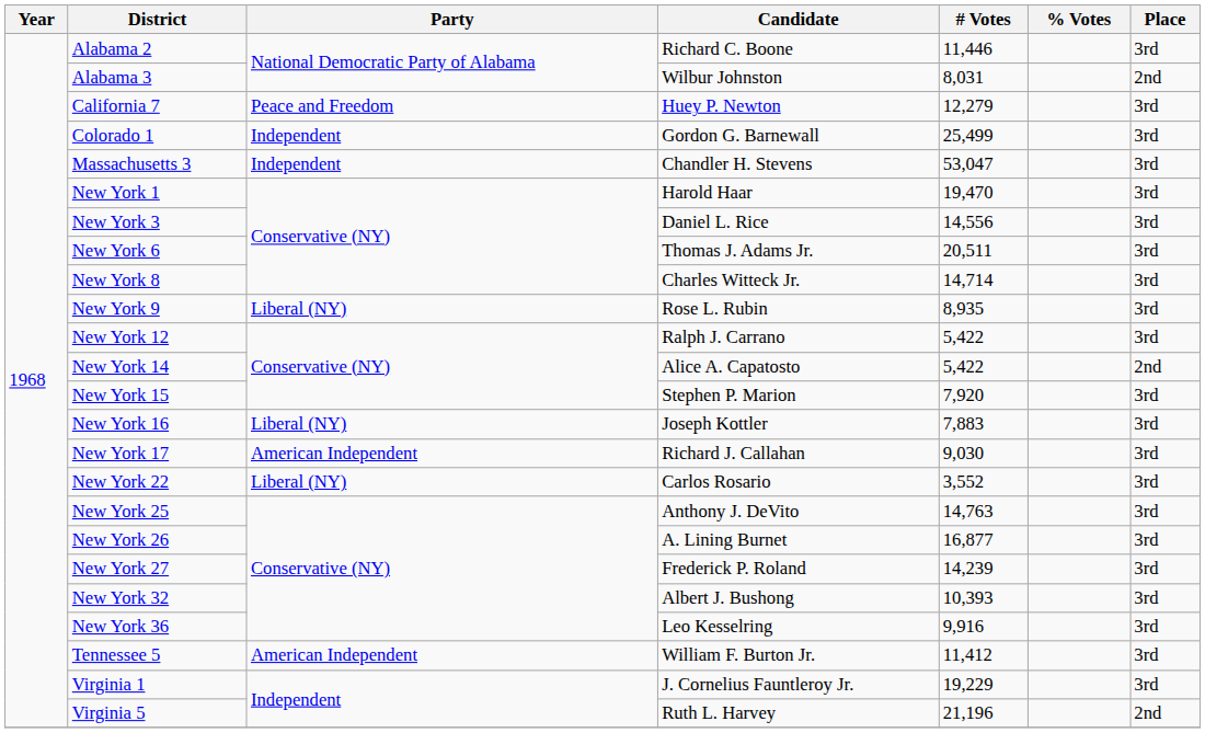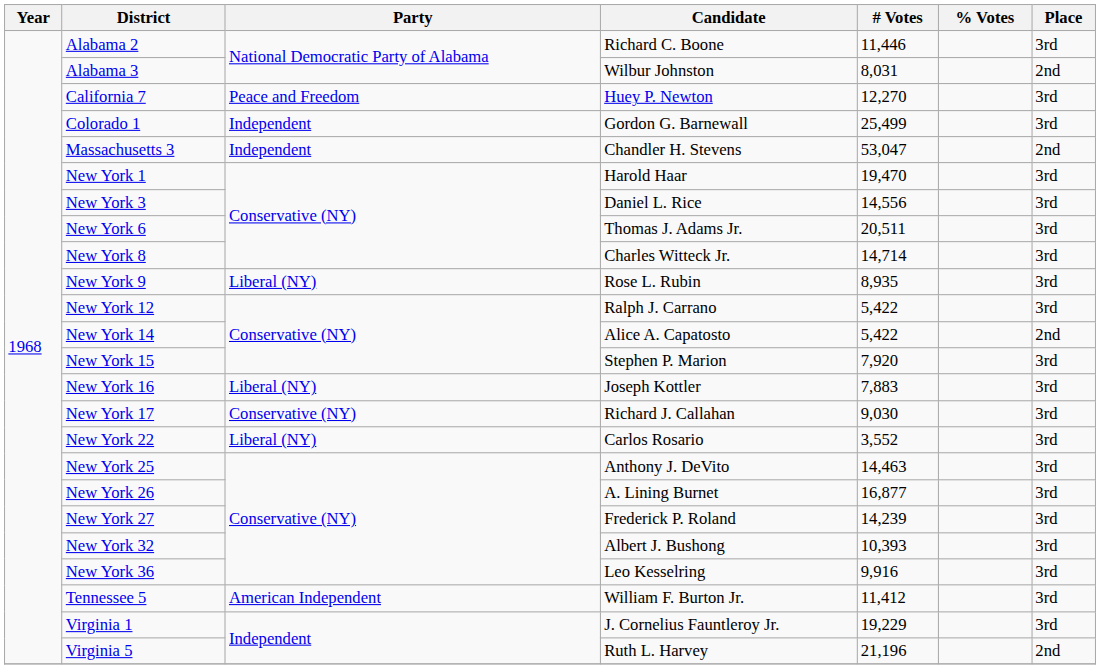 <table class="wikitable sortable collapsible collapsed" style="width:1050px">
 <tr>
 <th>Year</th>
 <th>District</th>
 <th>Party</th>
 <th>Candidate</th>
 <th># Votes</th>
 <th>% Votes</th>
 <th>Place</th>
 </tr>
 <tr>
 <td rowspan=24><a href='#'>1968</a></td>
 <td><a href='#'>Alabama 2</a></td>
 <td rowspan=2><a href='#'>National Democratic Party of Alabama</a></td>
 <td>Richard C. Boone</td>
 <td>11,446</td>
 <td></td>
 <td>3rd</td>
 </tr>
 <tr>
 <td><a href='#'>Alabama 3</a></td>
 <td>Wilbur Johnston</td>
 <td>8,031</td>
 <td></td>
 <td>2nd</td>
 </tr>
 <tr>
 <td><a href='#'>California 7</a></td>
 <td><a href='#'>Peace and Freedom</a></td>
 <td><a href='#'>Huey P. Newton</a></td>
-<td>12,279</td>
+<td>12,270</td>
 <td></td>
 <td>3rd</td>
 </tr>
 <tr>
 <td><a href='#'>Colorado 1</a></td>
 <td><a href='#'>Independent</a></td>
 <td>Gordon G. Barnewall</td>
 <td>25,499</td>
 <td></td>
 <td>3rd</td>
 </tr>
 <tr>
 <td><a href='#'>Massachusetts 3</a></td>
 <td><a href='#'>Independent</a></td>
 <td>Chandler H. Stevens</td>
 <td>53,047</td>
 <td></td>
-<td>3rd</td>
+<td>2nd</td>
 </tr>
 <tr>
 <td><a href='#'>New York 1</a></td>
 <td rowspan=4><a href='#'>Conservative (NY)</a></td>
 <td>Harold Haar</td>
 <td>19,470</td>
 <td></td>
 <td>3rd</td>
 </tr>
 <tr>
 <td><a href='#'>New York 3</a></td>
 <td>Daniel L. Rice</td>
 <td>14,556</td>
 <td></td>
 <td>3rd</td>
 </tr>
 <tr>
 <td><a href='#'>New York 6</a></td>
 <td>Thomas J. Adams Jr.</td>
 <td>20,511</td>
 <td></td>
 <td>3rd</td>
 </tr>
 <tr>
 <td><a href='#'>New York 8</a></td>
 <td>Charles Witteck Jr.</td>
 <td>14,714</td>
 <td></td>
 <td>3rd</td>
 </tr>
 <tr>
 <td><a href='#'>New York 9</a></td>
 <td><a href='#'>Liberal (NY)</a></td>
 <td>Rose L. Rubin</td>
 <td>8,935</td>
 <td></td>
 <td>3rd</td>
 </tr>
 <tr>
 <td><a href='#'>New York 12</a></td>
 <td rowspan=3><a href='#'>Conservative (NY)</a></td>
 <td>Ralph J. Carrano</td>
 <td>5,422</td>
 <td></td>
 <td>3rd</td>
 </tr>
 <tr>
 <td><a href='#'>New York 14</a></td>
 <td>Alice A. Capatosto</td>
 <td>5,422</td>
 <td></td>
 <td>2nd</td>
 </tr>
 <tr>
 <td><a href='#'>New York 15</a></td>
 <td>Stephen P. Marion</td>
 <td>7,920</td>
 <td></td>
 <td>3rd</td>
 </tr>
 <tr>
 <td><a href='#'>New York 16</a></td>
 <td><a href='#'>Liberal (NY)</a></td>
 <td>Joseph Kottler</td>
 <td>7,883</td>
 <td></td>
 <td>3rd</td>
 </tr>
 <tr>
 <td><a href='#'>New York 17</a></td>
-<td><a href='#'>American Independent</a></td>
+<td><a href='#'>Conservative (NY)</a></td>
 <td>Richard J. Callahan</td>
 <td>9,030</td>
 <td></td>
 <td>3rd</td>
 </tr>
 <tr>
 <td><a href='#'>New York 22</a></td>
 <td><a href='#'>Liberal (NY)</a></td>
 <td>Carlos Rosario</td>
 <td>3,552</td>
 <td></td>
 <td>3rd</td>
 </tr>
 <tr>
 <td><a href='#'>New York 25</a></td>
 <td rowspan=5><a href='#'>Conservative (NY)</a></td>
 <td>Anthony J. DeVito</td>
-<td>14,763</td>
+<td>14,463</td>
 <td></td>
 <td>3rd</td>
 </tr>
 <tr>
 <td><a href='#'>New York 26</a></td>
 <td>A. Lining Burnet</td>
 <td>16,877</td>
 <td></td>
 <td>3rd</td>
 </tr>
 <tr>
 <td><a href='#'>New York 27</a></td>
 <td>Frederick P. Roland</td>
 <td>14,239</td>
 <td></td>
 <td>3rd</td>
 </tr>
 <tr>
 <td><a href='#'>New York 32</a></td>
 <td>Albert J. Bushong</td>
 <td>10,393</td>
 <td></td>
 <td>3rd</td>
 </tr>
 <tr>
 <td><a href='#'>New York 36</a></td>
 <td>Leo Kesselring</td>
 <td>9,916</td>
 <td></td>
 <td>3rd</td>
 </tr>
 <tr>
 <td><a href='#'>Tennessee 5</a></td>
 <td><a href='#'>American Independent</a></td>
 <td>William F. Burton Jr.</td>
 <td>11,412</td>
 <td></td>
 <td>3rd</td>
 </tr>
 <tr>
 <td><a href='#'>Virginia 1</a></td>
 <td rowspan=2><a href='#'>Independent</a></td>
 <td>J. Cornelius Fauntleroy Jr.</td>
 <td>19,229</td>
 <td></td>
 <td>3rd</td>
 </tr>
 <tr>
 <td><a href='#'>Virginia 5</a></td>
 <td>Ruth L. Harvey</td>
 <td>21,196</td>
 <td></td>
 <td>2nd</td>
 </tr>
 <tr>
 </tr>
 </table>
